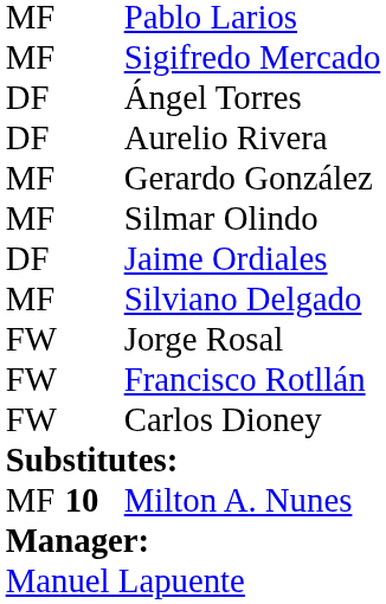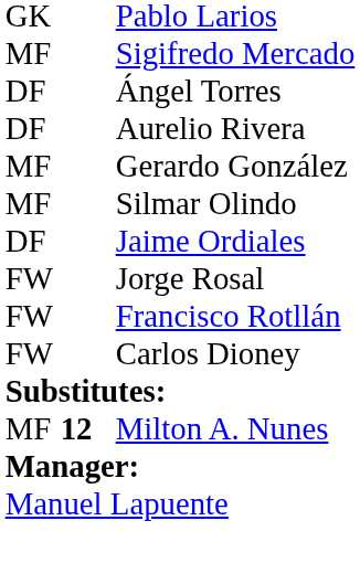 <table style="font-size:90%; margin:0.2em auto;" cellspacing="0" cellpadding="0">
 <tr>
 <th width="25"></th>
 <th width="25"></th>
 </tr>
 <tr>
-<td>MF</td>
+<td>GK</td>
 <td></td>
 <td> <a href='#'>Pablo Larios</a></td>
 </tr>
 <tr>
 <td>MF</td>
 <td></td>
 <td> <a href='#'>Sigifredo Mercado</a></td>
 </tr>
 <tr>
 <td>DF</td>
 <td></td>
 <td> Ángel Torres</td>
 </tr>
 <tr>
 <td>DF</td>
 <td></td>
 <td> Aurelio Rivera</td>
 </tr>
 <tr>
 <td>MF</td>
 <td></td>
 <td> Gerardo González</td>
 </tr>
 <tr>
 <td>MF</td>
 <td></td>
 <td> Silmar Olindo</td>
 </tr>
 <tr>
 <td>DF</td>
 <td></td>
 <td> <a href='#'>Jaime Ordiales</a></td>
 </tr>
 <tr>
-<td>MF</td>
-<td></td>
-<td> <a href='#'>Silviano Delgado</a></td>
-<td></td>
-<td></td>
-</tr>
-<tr>
 <td>FW</td>
 <td></td>
 <td> Jorge Rosal</td>
 </tr>
 <tr>
 <td>FW</td>
 <td></td>
 <td> <a href='#'>Francisco Rotllán</a></td>
 </tr>
 <tr>
 <td>FW</td>
 <td></td>
 <td> Carlos Dioney</td>
 </tr>
 <tr>
 <td colspan=3><strong>Substitutes:</strong></td>
 </tr>
 <tr>
 <td>MF</td>
-<td><strong>10</strong></td>
+<td><strong>12</strong></td>
 <td> <a href='#'>Milton A. Nunes</a></td>
 <td></td>
 <td></td>
 </tr>
 <tr>
 <td colspan=3><strong>Manager:</strong></td>
 </tr>
 <tr>
 <td colspan=4> <a href='#'>Manuel Lapuente</a></td>
 </tr>
 </table>
